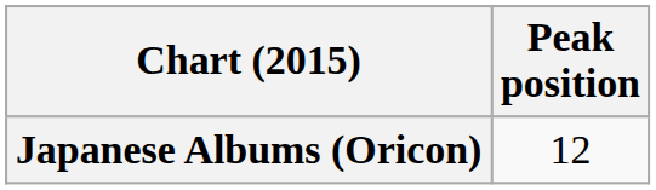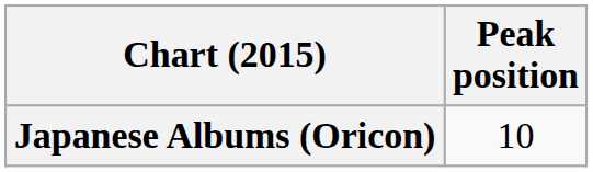 <table class="wikitable plainrowheaders" style="text-align:center;">
 <tr>
 <th scope="col">Chart (2015)</th>
 <th scope="col">Peak<br>position</th>
 </tr>
 <tr>
 <th scope="row">Japanese Albums (Oricon)</th>
-<td>12</td>
+<td>10</td>
 </tr>
 </table>
